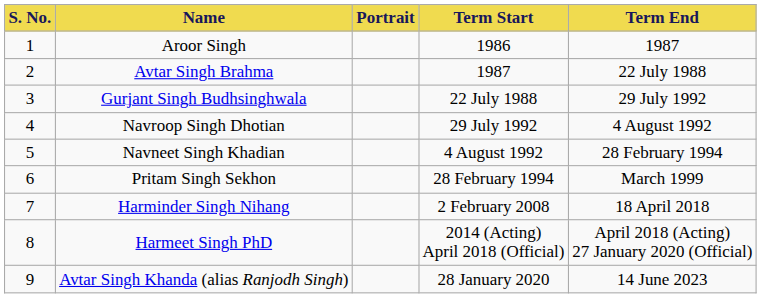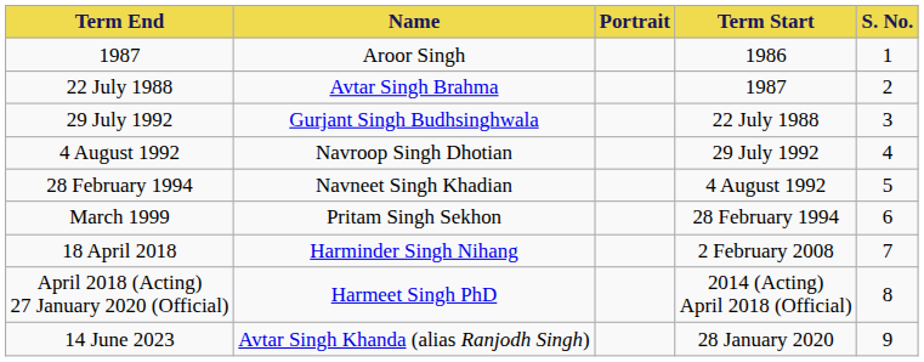 <table class="wikitable" style="text-align:center">
 <tr>
-<th style="background-color: #F0DB4F;color:#18175b">S. No.</th>
+<th style="background-color: #F0DB4F;color:#18175b">Term End</th>
 <th style="background-color: #F0DB4F;color:#18175b">Name</th>
 <th style="background-color: #F0DB4F;color:#18175b">Portrait</th>
 <th style="background-color: #F0DB4F;color:#18175b">Term Start</th>
-<th style="background-color: #F0DB4F;color:#18175b">Term End</th>
+<th style="background-color: #F0DB4F;color:#18175b">S. No.</th>
 </tr>
 <tr>
-<td>1</td>
+<td>1987</td>
 <td>Aroor Singh</td>
 <td></td>
 <td>1986</td>
-<td>1987</td>
+<td>1</td>
 </tr>
 <tr>
-<td>2</td>
+<td>22 July 1988</td>
 <td><a href='#'>Avtar Singh Brahma</a></td>
 <td></td>
 <td>1987</td>
-<td>22 July 1988</td>
+<td>2</td>
 </tr>
 <tr>
-<td>3</td>
+<td>29 July 1992</td>
 <td><a href='#'>Gurjant Singh Budhsinghwala</a></td>
 <td></td>
 <td>22 July 1988</td>
-<td>29 July 1992</td>
+<td>3</td>
 </tr>
 <tr>
-<td>4</td>
+<td>4 August 1992</td>
 <td>Navroop Singh Dhotian</td>
 <td></td>
 <td>29 July 1992</td>
-<td>4 August 1992</td>
+<td>4</td>
 </tr>
 <tr>
-<td>5</td>
+<td>28 February 1994</td>
 <td>Navneet Singh Khadian</td>
 <td></td>
 <td>4 August 1992</td>
-<td>28 February 1994</td>
+<td>5</td>
 </tr>
 <tr>
-<td>6</td>
+<td>March 1999</td>
 <td>Pritam Singh Sekhon</td>
 <td></td>
 <td>28 February 1994</td>
-<td>March 1999</td>
+<td>6</td>
 </tr>
 <tr>
-<td>7</td>
+<td>18 April 2018</td>
 <td><a href='#'>Harminder Singh Nihang</a></td>
 <td></td>
 <td>2 February 2008</td>
-<td>18 April 2018</td>
+<td>7</td>
 </tr>
 <tr>
-<td>8</td>
+<td>April 2018 (Acting)<br>27 January 2020 (Official)</td>
 <td><a href='#'>Harmeet Singh PhD</a></td>
 <td></td>
 <td>2014 (Acting)<br>April 2018 (Official)</td>
-<td>April 2018 (Acting)<br>27 January 2020 (Official)</td>
+<td>8</td>
 </tr>
 <tr>
-<td>9</td>
+<td>14 June 2023</td>
 <td><a href='#'>Avtar Singh Khanda</a> (alias <em>Ranjodh Singh</em>)</td>
 <td></td>
 <td>28 January 2020</td>
-<td>14 June 2023</td>
+<td>9</td>
 </tr>
 </table>
